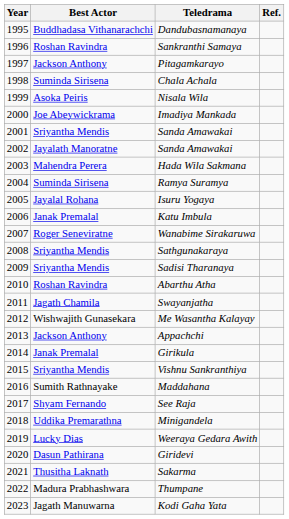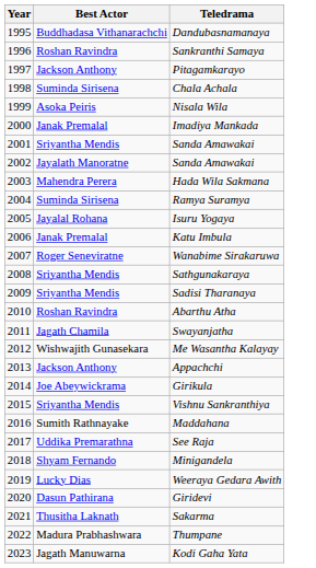 <table class="wikitable">
 <tr>
 <th>Year</th>
 <th>Best Actor</th>
 <th>Teledrama</th>
-<th>Ref.</th>
 </tr>
 <tr>
 <td>1995</td>
 <td><a href='#'>Buddhadasa Vithanarachchi</a></td>
 <td><em>Dandubasnamanaya</em></td>
-<td></td>
 </tr>
 <tr>
 <td>1996</td>
 <td><a href='#'>Roshan Ravindra</a></td>
 <td><em>Sankranthi Samaya</em></td>
-<td></td>
 </tr>
 <tr>
 <td>1997</td>
 <td><a href='#'>Jackson Anthony</a></td>
 <td><em>Pitagamkarayo</em></td>
-<td></td>
 </tr>
 <tr>
 <td>1998</td>
 <td><a href='#'>Suminda Sirisena</a></td>
 <td><em>Chala Achala</em></td>
-<td></td>
 </tr>
 <tr>
 <td>1999</td>
 <td><a href='#'>Asoka Peiris</a></td>
 <td><em>Nisala Wila</em></td>
-<td></td>
 </tr>
 <tr>
 <td>2000</td>
-<td><a href='#'>Joe Abeywickrama</a></td>
+<td><a href='#'>Janak Premalal</a></td>
 <td><em>Imadiya Mankada</em></td>
-<td></td>
 </tr>
 <tr>
 <td>2001</td>
 <td><a href='#'>Sriyantha Mendis</a></td>
 <td><em>Sanda Amawakai</em></td>
-<td></td>
 </tr>
 <tr>
 <td>2002</td>
 <td><a href='#'>Jayalath Manoratne</a></td>
 <td><em>Sanda Amawakai</em></td>
-<td></td>
 </tr>
 <tr>
 <td>2003</td>
 <td><a href='#'>Mahendra Perera</a></td>
 <td><em>Hada Wila Sakmana</em></td>
-<td></td>
 </tr>
 <tr>
 <td>2004</td>
 <td><a href='#'>Suminda Sirisena</a></td>
 <td><em>Ramya Suramya</em></td>
-<td></td>
 </tr>
 <tr>
 <td>2005</td>
 <td><a href='#'>Jayalal Rohana</a></td>
 <td><em>Isuru Yogaya</em></td>
-<td></td>
 </tr>
 <tr>
 <td>2006</td>
 <td><a href='#'>Janak Premalal</a></td>
 <td><em>Katu Imbula</em></td>
-<td></td>
 </tr>
 <tr>
 <td>2007</td>
 <td><a href='#'>Roger Seneviratne</a></td>
 <td><em>Wanabime Sirakaruwa</em></td>
-<td></td>
 </tr>
 <tr>
 <td>2008</td>
 <td><a href='#'>Sriyantha Mendis</a></td>
 <td><em>Sathgunakaraya</em></td>
-<td></td>
 </tr>
 <tr>
 <td>2009</td>
 <td><a href='#'>Sriyantha Mendis</a></td>
 <td><em>Sadisi Tharanaya</em></td>
-<td></td>
 </tr>
 <tr>
 <td>2010</td>
 <td><a href='#'>Roshan Ravindra</a></td>
 <td><em>Abarthu Atha</em></td>
-<td></td>
 </tr>
 <tr>
 <td>2011</td>
 <td><a href='#'>Jagath Chamila</a></td>
 <td><em>Swayanjatha</em></td>
-<td></td>
 </tr>
 <tr>
 <td>2012</td>
 <td>Wishwajith Gunasekara</td>
 <td><em>Me Wasantha Kalayay</em></td>
-<td></td>
 </tr>
 <tr>
 <td>2013</td>
 <td><a href='#'>Jackson Anthony</a></td>
 <td><em>Appachchi</em></td>
-<td></td>
 </tr>
 <tr>
 <td>2014</td>
-<td><a href='#'>Janak Premalal</a></td>
+<td><a href='#'>Joe Abeywickrama</a></td>
 <td><em>Girikula</em></td>
-<td></td>
 </tr>
 <tr>
 <td>2015</td>
 <td><a href='#'>Sriyantha Mendis</a></td>
 <td><em>Vishnu Sankranthiya</em></td>
-<td></td>
 </tr>
 <tr>
 <td>2016</td>
 <td>Sumith Rathnayake</td>
 <td><em>Maddahana</em></td>
-<td></td>
 </tr>
 <tr>
 <td>2017</td>
-<td><a href='#'>Shyam Fernando</a></td>
+<td><a href='#'>Uddika Premarathna</a></td>
 <td><em>See Raja</em></td>
-<td></td>
 </tr>
 <tr>
 <td>2018</td>
-<td><a href='#'>Uddika Premarathna</a></td>
+<td><a href='#'>Shyam Fernando</a></td>
 <td><em>Minigandela</em></td>
-<td></td>
 </tr>
 <tr>
 <td>2019</td>
 <td><a href='#'>Lucky Dias</a></td>
 <td><em>Weeraya Gedara Awith</em></td>
-<td></td>
 </tr>
 <tr>
 <td>2020</td>
 <td><a href='#'>Dasun Pathirana</a></td>
 <td><em>Giridevi</em></td>
-<td></td>
 </tr>
 <tr>
 <td>2021</td>
 <td><a href='#'>Thusitha Laknath</a></td>
 <td><em>Sakarma</em></td>
-<td></td>
 </tr>
 <tr>
 <td>2022</td>
 <td>Madura Prabhashwara</td>
 <td><em>Thumpane</em></td>
-<td></td>
 </tr>
 <tr>
 <td>2023</td>
 <td>Jagath Manuwarna</td>
 <td><em>Kodi Gaha Yata</em></td>
-<td></td>
 </tr>
 </table>
